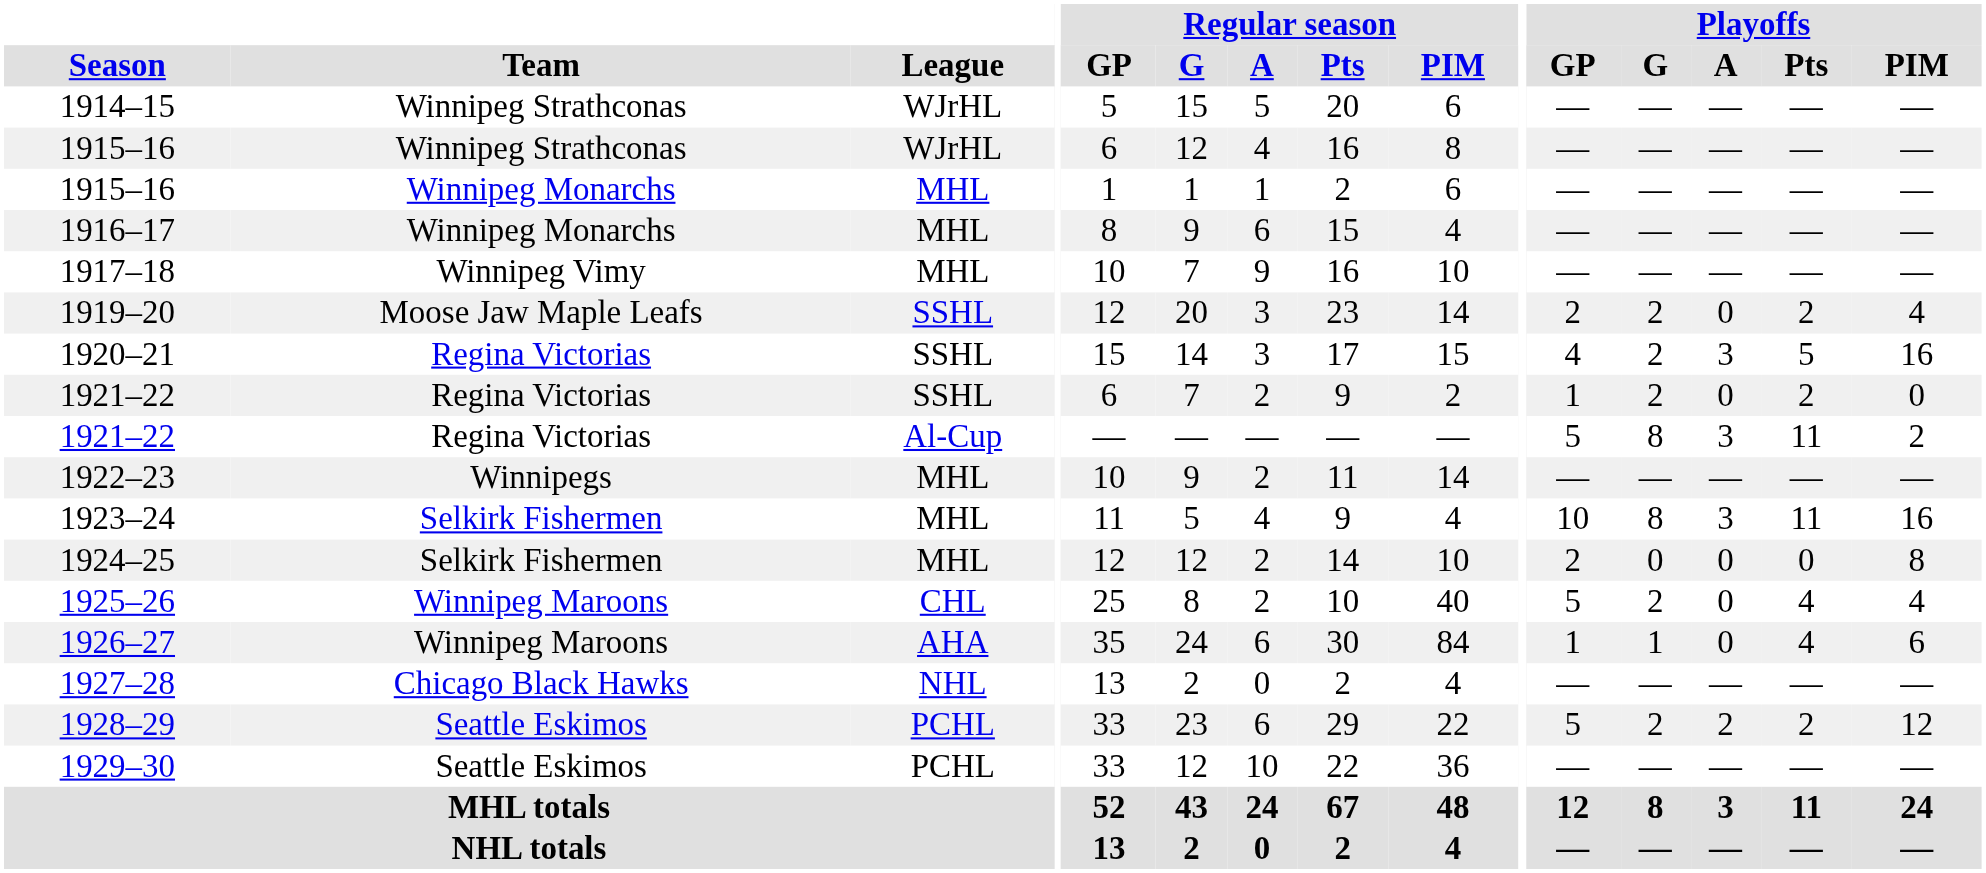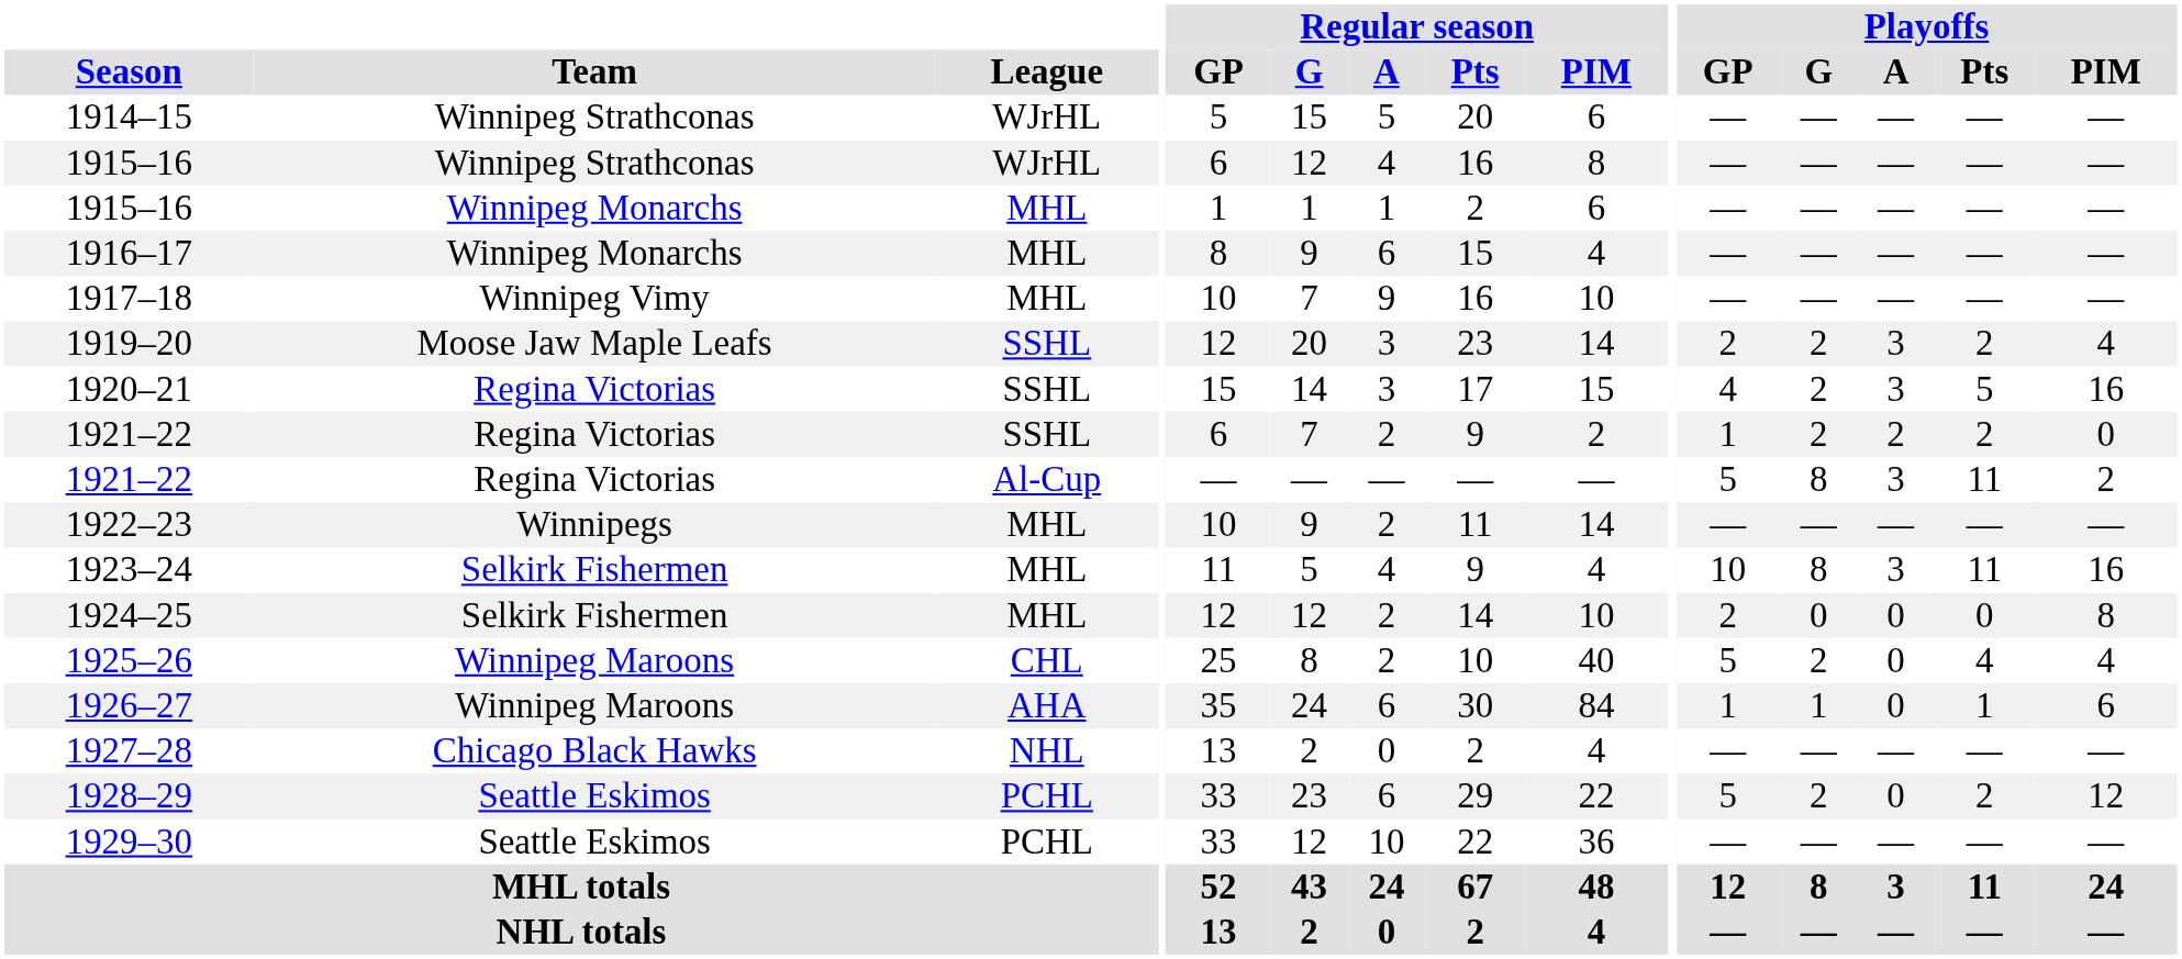 <table border="0" cellpadding="1" cellspacing="0" style="text-align:center; width:60em">
 <tr bgcolor="#e0e0e0">
 <th colspan="3" bgcolor="#ffffff"></th>
 <th rowspan="100" bgcolor="#ffffff"></th>
 <th colspan="5"><a href='#'>Regular season</a></th>
 <th rowspan="100" bgcolor="#ffffff"></th>
 <th colspan="5"><a href='#'>Playoffs</a></th>
 </tr>
 <tr bgcolor="#e0e0e0">
 <th><a href='#'>Season</a></th>
 <th>Team</th>
 <th>League</th>
 <th>GP</th>
 <th><a href='#'>G</a></th>
 <th><a href='#'>A</a></th>
 <th><a href='#'>Pts</a></th>
 <th><a href='#'>PIM</a></th>
 <th>GP</th>
 <th>G</th>
 <th>A</th>
 <th>Pts</th>
 <th>PIM</th>
 </tr>
 <tr>
 <td>1914–15</td>
 <td>Winnipeg Strathconas</td>
 <td>WJrHL</td>
 <td>5</td>
 <td>15</td>
 <td>5</td>
 <td>20</td>
 <td>6</td>
 <td>—</td>
 <td>—</td>
 <td>—</td>
 <td>—</td>
 <td>—</td>
 </tr>
 <tr bgcolor="#f0f0f0">
 <td>1915–16</td>
 <td>Winnipeg Strathconas</td>
 <td>WJrHL</td>
 <td>6</td>
 <td>12</td>
 <td>4</td>
 <td>16</td>
 <td>8</td>
 <td>—</td>
 <td>—</td>
 <td>—</td>
 <td>—</td>
 <td>—</td>
 </tr>
 <tr>
 <td>1915–16</td>
 <td><a href='#'>Winnipeg Monarchs</a></td>
 <td><a href='#'>MHL</a></td>
 <td>1</td>
 <td>1</td>
 <td>1</td>
 <td>2</td>
 <td>6</td>
 <td>—</td>
 <td>—</td>
 <td>—</td>
 <td>—</td>
 <td>—</td>
 </tr>
 <tr bgcolor="#f0f0f0">
 <td>1916–17</td>
 <td>Winnipeg Monarchs</td>
 <td>MHL</td>
 <td>8</td>
 <td>9</td>
 <td>6</td>
 <td>15</td>
 <td>4</td>
 <td>—</td>
 <td>—</td>
 <td>—</td>
 <td>—</td>
 <td>—</td>
 </tr>
 <tr>
 <td>1917–18</td>
 <td>Winnipeg Vimy</td>
 <td>MHL</td>
 <td>10</td>
 <td>7</td>
 <td>9</td>
 <td>16</td>
 <td>10</td>
 <td>—</td>
 <td>—</td>
 <td>—</td>
 <td>—</td>
 <td>—</td>
 </tr>
 <tr bgcolor="#f0f0f0">
 <td>1919–20</td>
 <td>Moose Jaw Maple Leafs</td>
 <td><a href='#'>SSHL</a></td>
 <td>12</td>
 <td>20</td>
 <td>3</td>
 <td>23</td>
 <td>14</td>
 <td>2</td>
 <td>2</td>
-<td>0</td>
+<td>3</td>
 <td>2</td>
 <td>4</td>
 </tr>
 <tr>
 <td>1920–21</td>
 <td><a href='#'>Regina Victorias</a></td>
 <td>SSHL</td>
 <td>15</td>
 <td>14</td>
 <td>3</td>
 <td>17</td>
 <td>15</td>
 <td>4</td>
 <td>2</td>
 <td>3</td>
 <td>5</td>
 <td>16</td>
 </tr>
 <tr bgcolor="#f0f0f0">
 <td>1921–22</td>
 <td>Regina Victorias</td>
 <td>SSHL</td>
 <td>6</td>
 <td>7</td>
 <td>2</td>
 <td>9</td>
 <td>2</td>
 <td>1</td>
 <td>2</td>
-<td>0</td>
+<td>2</td>
 <td>2</td>
 <td>0</td>
 </tr>
 <tr>
 <td><a href='#'>1921–22</a></td>
 <td>Regina Victorias</td>
 <td><a href='#'>Al-Cup</a></td>
 <td>—</td>
 <td>—</td>
 <td>—</td>
 <td>—</td>
 <td>—</td>
 <td>5</td>
 <td>8</td>
 <td>3</td>
 <td>11</td>
 <td>2</td>
 </tr>
 <tr bgcolor="#f0f0f0">
 <td>1922–23</td>
 <td>Winnipegs</td>
 <td>MHL</td>
 <td>10</td>
 <td>9</td>
 <td>2</td>
 <td>11</td>
 <td>14</td>
 <td>—</td>
 <td>—</td>
 <td>—</td>
 <td>—</td>
 <td>—</td>
 </tr>
 <tr>
 <td>1923–24</td>
 <td><a href='#'>Selkirk Fishermen</a></td>
 <td>MHL</td>
 <td>11</td>
 <td>5</td>
 <td>4</td>
 <td>9</td>
 <td>4</td>
 <td>10</td>
 <td>8</td>
 <td>3</td>
 <td>11</td>
 <td>16</td>
 </tr>
 <tr bgcolor="#f0f0f0">
 <td>1924–25</td>
 <td>Selkirk Fishermen</td>
 <td>MHL</td>
 <td>12</td>
 <td>12</td>
 <td>2</td>
 <td>14</td>
 <td>10</td>
 <td>2</td>
 <td>0</td>
 <td>0</td>
 <td>0</td>
 <td>8</td>
 </tr>
 <tr>
 <td><a href='#'>1925–26</a></td>
 <td><a href='#'>Winnipeg Maroons</a></td>
 <td><a href='#'>CHL</a></td>
 <td>25</td>
 <td>8</td>
 <td>2</td>
 <td>10</td>
 <td>40</td>
 <td>5</td>
 <td>2</td>
 <td>0</td>
 <td>4</td>
 <td>4</td>
 </tr>
 <tr bgcolor="#f0f0f0">
 <td><a href='#'>1926–27</a></td>
 <td>Winnipeg Maroons</td>
 <td><a href='#'>AHA</a></td>
 <td>35</td>
 <td>24</td>
 <td>6</td>
 <td>30</td>
 <td>84</td>
 <td>1</td>
 <td>1</td>
 <td>0</td>
-<td>4</td>
+<td>1</td>
 <td>6</td>
 </tr>
 <tr>
 <td><a href='#'>1927–28</a></td>
 <td><a href='#'>Chicago Black Hawks</a></td>
 <td><a href='#'>NHL</a></td>
 <td>13</td>
 <td>2</td>
 <td>0</td>
 <td>2</td>
 <td>4</td>
 <td>—</td>
 <td>—</td>
 <td>—</td>
 <td>—</td>
 <td>—</td>
 </tr>
 <tr bgcolor="#f0f0f0">
 <td><a href='#'>1928–29</a></td>
 <td><a href='#'>Seattle Eskimos</a></td>
 <td><a href='#'>PCHL</a></td>
 <td>33</td>
 <td>23</td>
 <td>6</td>
 <td>29</td>
 <td>22</td>
 <td>5</td>
 <td>2</td>
-<td>2</td>
+<td>0</td>
 <td>2</td>
 <td>12</td>
 </tr>
 <tr>
 <td><a href='#'>1929–30</a></td>
 <td>Seattle Eskimos</td>
 <td>PCHL</td>
 <td>33</td>
 <td>12</td>
 <td>10</td>
 <td>22</td>
 <td>36</td>
 <td>—</td>
 <td>—</td>
 <td>—</td>
 <td>—</td>
 <td>—</td>
 </tr>
 <tr bgcolor="#e0e0e0">
 <th colspan="3">MHL totals</th>
 <th>52</th>
 <th>43</th>
 <th>24</th>
 <th>67</th>
 <th>48</th>
 <th>12</th>
 <th>8</th>
 <th>3</th>
 <th>11</th>
 <th>24</th>
 </tr>
 <tr bgcolor="#e0e0e0">
 <th colspan="3">NHL totals</th>
 <th>13</th>
 <th>2</th>
 <th>0</th>
 <th>2</th>
 <th>4</th>
 <th>—</th>
 <th>—</th>
 <th>—</th>
 <th>—</th>
 <th>—</th>
 </tr>
 </table>
